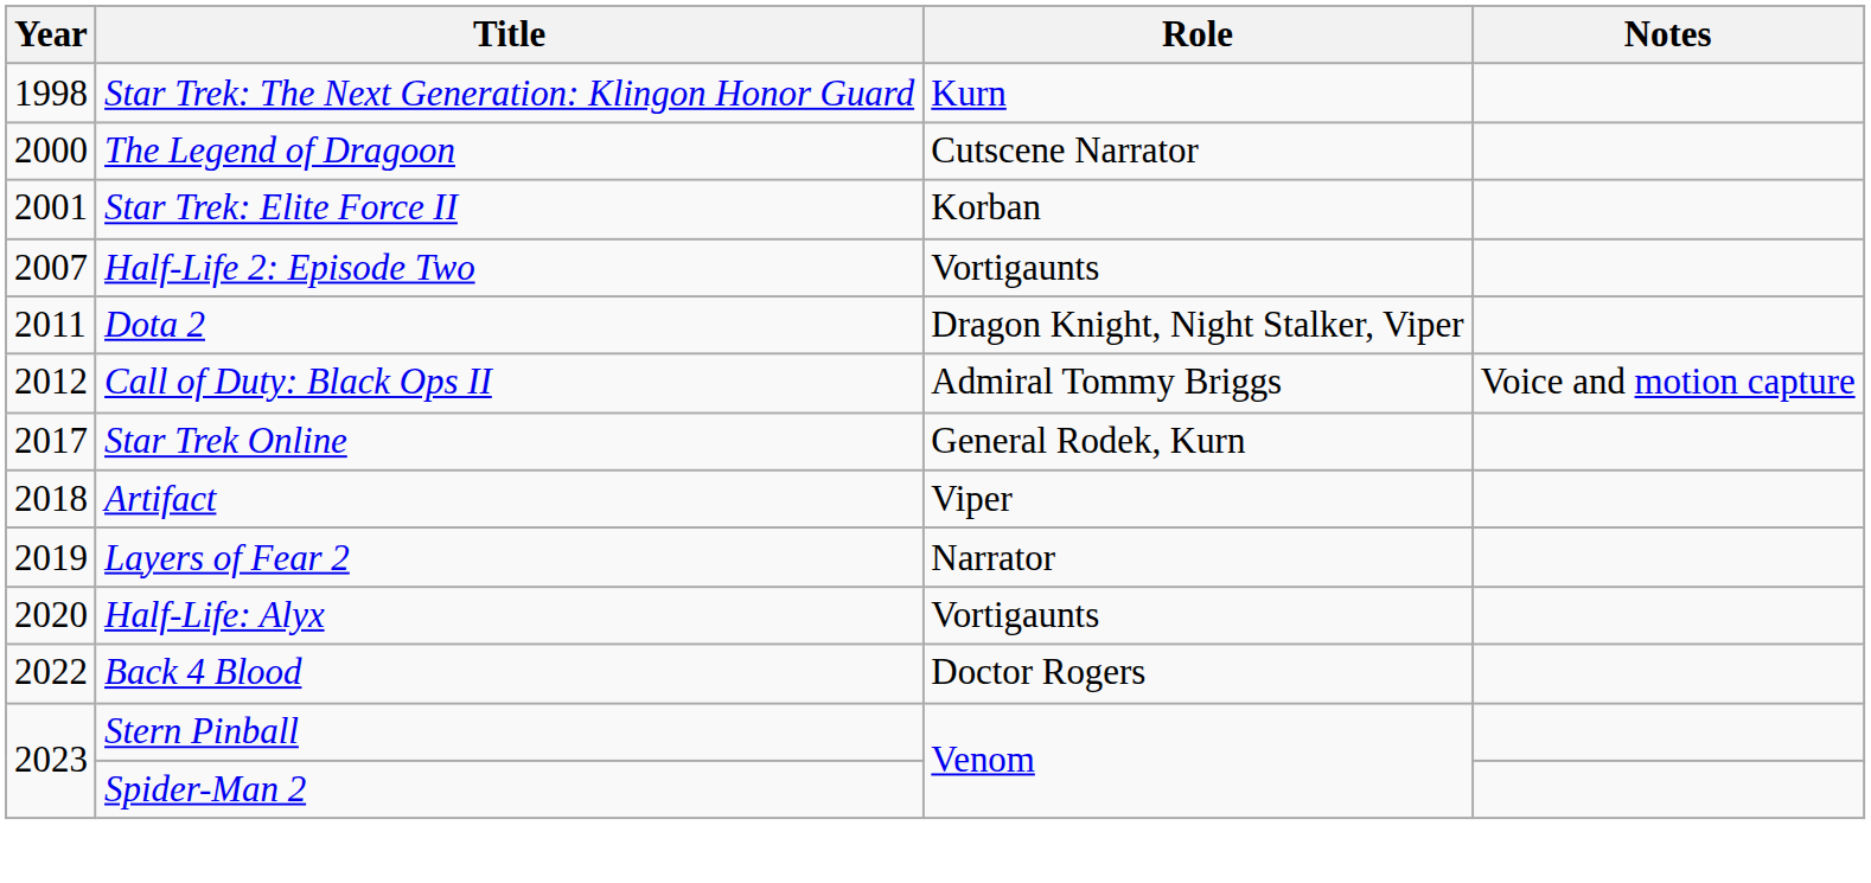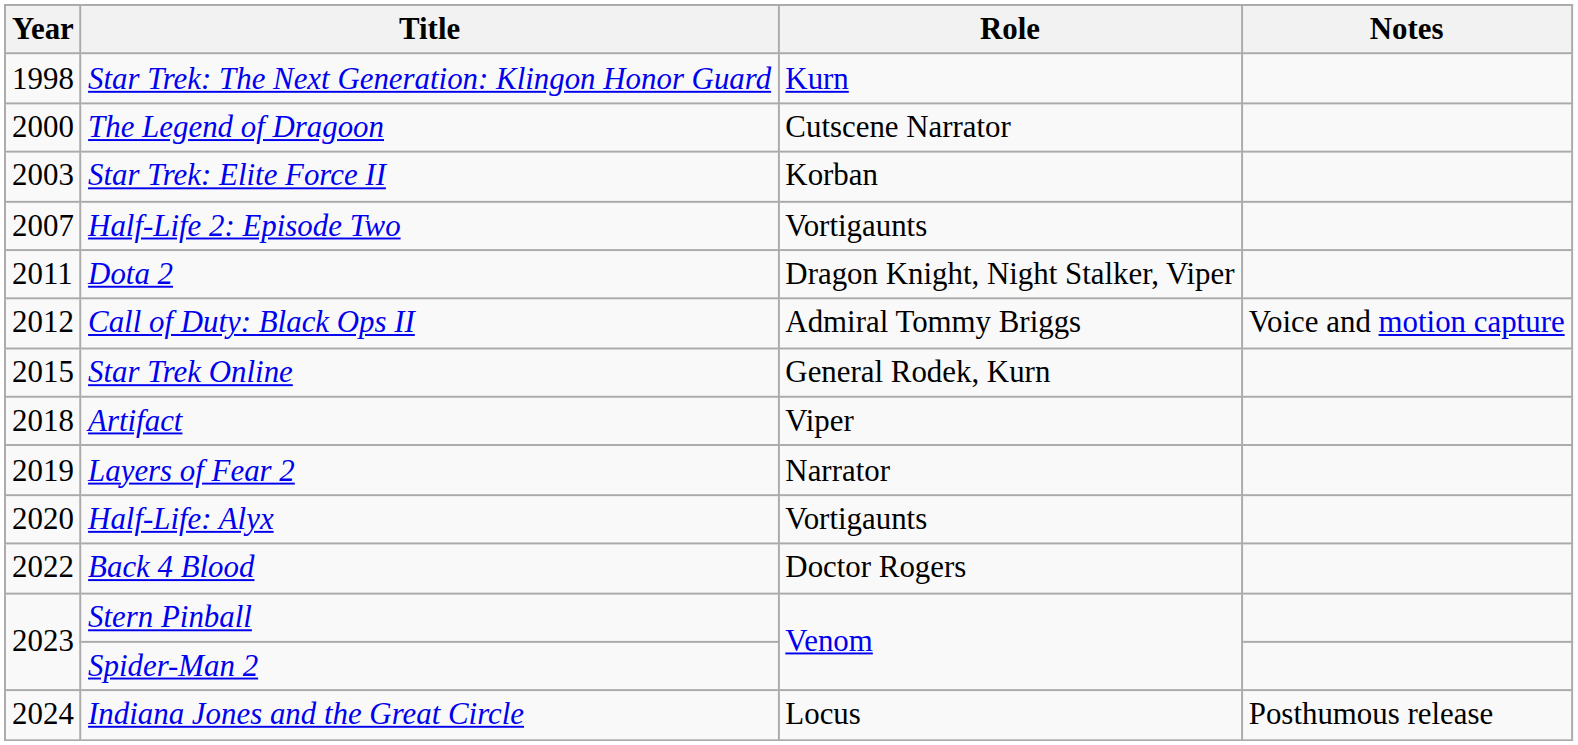 <table class="wikitable plainrowheaders sortable">
 <tr>
 <th>Year</th>
 <th>Title</th>
 <th>Role</th>
 <th>Notes</th>
 </tr>
 <tr>
 <td>1998</td>
 <td><em><a href='#'>Star Trek: The Next Generation: Klingon Honor Guard</a></em></td>
 <td><a href='#'>Kurn</a></td>
 <td></td>
 </tr>
 <tr>
 <td>2000</td>
 <td><em><a href='#'>The Legend of Dragoon</a></em></td>
 <td>Cutscene Narrator</td>
 <td></td>
 </tr>
 <tr>
-<td>2001</td>
+<td>2003</td>
 <td><em><a href='#'>Star Trek: Elite Force II</a></em></td>
 <td>Korban</td>
 <td></td>
 </tr>
 <tr>
 <td>2007</td>
 <td><em><a href='#'>Half-Life 2: Episode Two</a></em></td>
 <td>Vortigaunts</td>
 <td></td>
 </tr>
 <tr>
 <td>2011</td>
 <td><em><a href='#'>Dota 2</a></em></td>
 <td>Dragon Knight, Night Stalker, Viper</td>
 <td></td>
 </tr>
 <tr>
 <td>2012</td>
 <td><em><a href='#'>Call of Duty: Black Ops II</a></em></td>
 <td>Admiral Tommy Briggs</td>
 <td>Voice and <a href='#'>motion capture</a></td>
 </tr>
 <tr>
-<td>2017</td>
+<td>2015</td>
 <td><em><a href='#'>Star Trek Online</a></em></td>
 <td>General Rodek, Kurn</td>
 <td></td>
 </tr>
 <tr>
 <td>2018</td>
 <td><em><a href='#'>Artifact</a></em></td>
 <td>Viper</td>
 <td></td>
 </tr>
 <tr>
 <td>2019</td>
 <td><em><a href='#'>Layers of Fear 2</a></em></td>
 <td>Narrator</td>
 <td></td>
 </tr>
 <tr>
 <td>2020</td>
 <td><em><a href='#'>Half-Life: Alyx</a></em></td>
 <td>Vortigaunts</td>
 <td></td>
 </tr>
 <tr>
 <td>2022</td>
 <td><em><a href='#'>Back 4 Blood</a></em></td>
 <td>Doctor Rogers</td>
 <td></td>
 </tr>
 <tr>
 <td rowspan="2">2023</td>
 <td><em><a href='#'>Stern Pinball</a></em></td>
 <td rowspan="2"><a href='#'>Venom</a></td>
 <td></td>
 </tr>
 <tr>
 <td><em><a href='#'>Spider-Man 2</a></em></td>
 <td></td>
 </tr>
+<tr>
+<td>2024</td>
+<td><em><a href='#'>Indiana Jones and the Great Circle</a></em></td>
+<td>Locus</td>
+<td>Posthumous release</td>
+</tr>
 </table>
